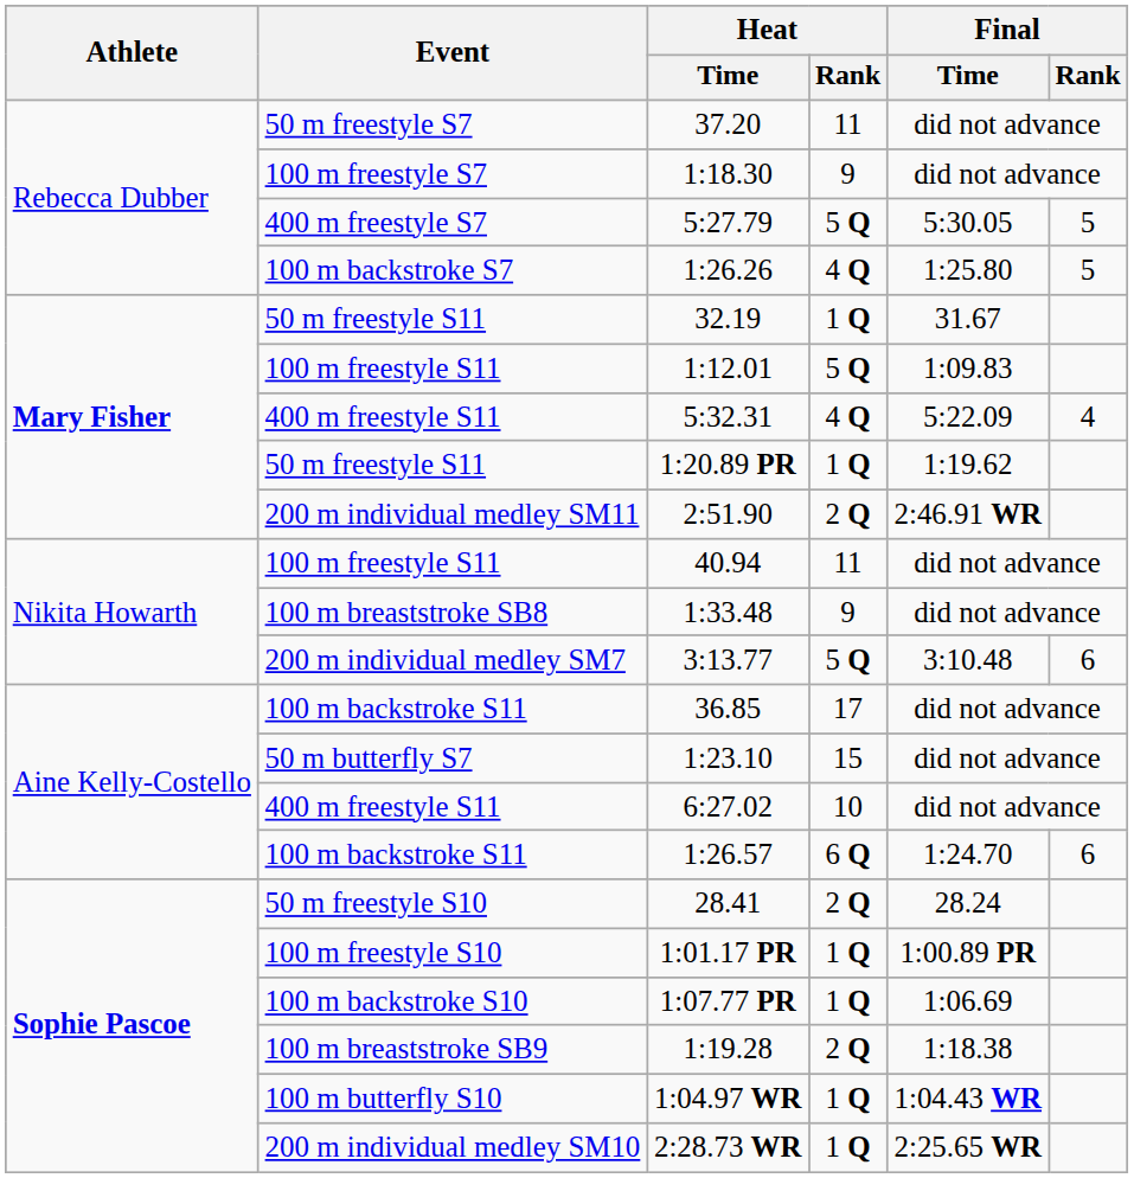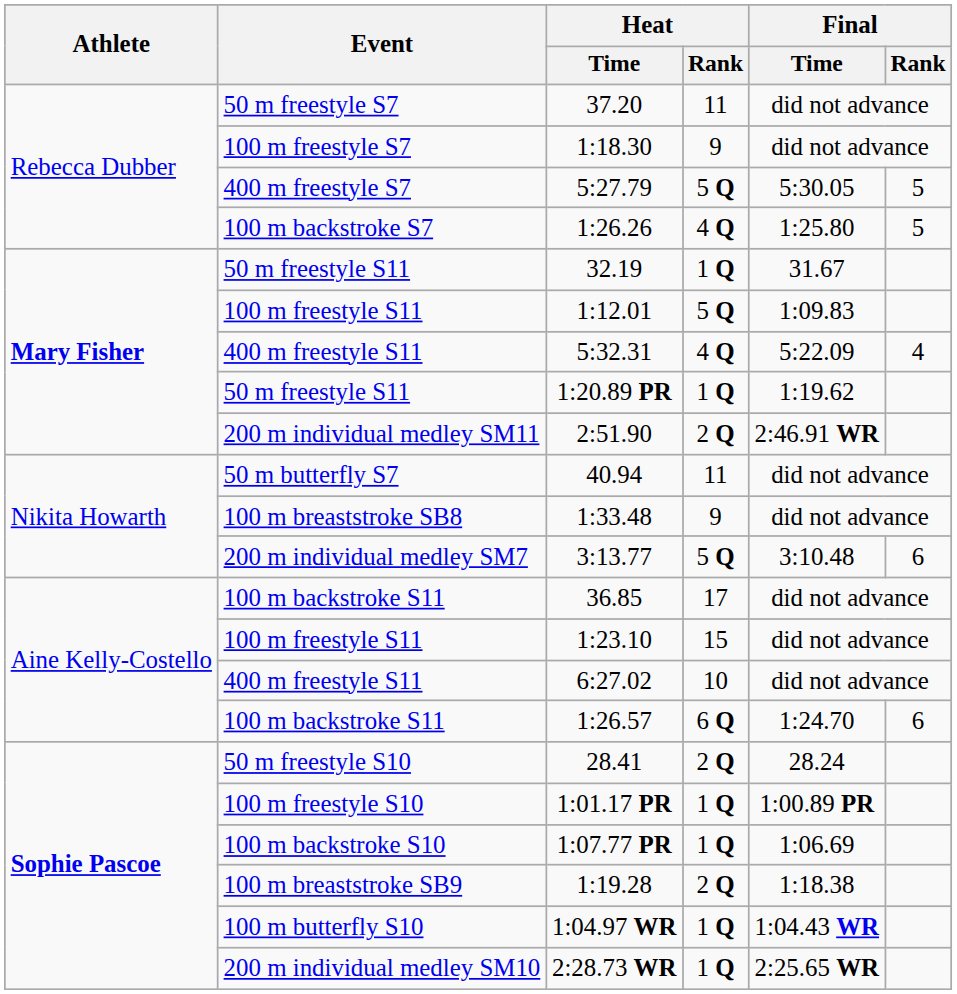 <table class=wikitable style="font-size:90%">
 <tr>
 <th rowspan="2">Athlete</th>
 <th rowspan="2">Event</th>
 <th colspan="2">Heat</th>
 <th colspan="2">Final</th>
 </tr>
 <tr style="font-size:95%">
 <th>Time</th>
 <th>Rank</th>
 <th>Time</th>
 <th>Rank</th>
 </tr>
 <tr>
 <td rowspan=4><a href='#'>Rebecca Dubber</a></td>
 <td><a href='#'>50 m freestyle S7</a></td>
 <td style="text-align:center;">37.20</td>
 <td style="text-align:center;">11</td>
 <td style="text-align:center;" colspan=2>did not advance</td>
 </tr>
 <tr>
 <td><a href='#'>100 m freestyle S7</a></td>
 <td style="text-align:center;">1:18.30</td>
 <td style="text-align:center;">9</td>
 <td style="text-align:center;" colspan=2>did not advance</td>
 </tr>
 <tr>
 <td><a href='#'>400 m freestyle S7</a></td>
 <td style="text-align:center;">5:27.79</td>
 <td style="text-align:center;">5 <strong>Q</strong></td>
 <td style="text-align:center;">5:30.05</td>
 <td style="text-align:center;">5</td>
 </tr>
 <tr>
 <td><a href='#'>100 m backstroke S7</a></td>
 <td style="text-align:center;">1:26.26</td>
 <td style="text-align:center;">4 <strong>Q</strong></td>
 <td style="text-align:center;">1:25.80</td>
 <td style="text-align:center;">5</td>
 </tr>
 <tr>
 <td rowspan=5><strong><a href='#'>Mary Fisher</a></strong></td>
 <td><a href='#'>50 m freestyle S11</a></td>
 <td style="text-align:center;">32.19</td>
 <td style="text-align:center;">1 <strong>Q</strong></td>
 <td style="text-align:center;">31.67</td>
 <td style="text-align:center;"></td>
 </tr>
 <tr>
 <td><a href='#'>100 m freestyle S11</a></td>
 <td style="text-align:center;">1:12.01</td>
 <td style="text-align:center;">5 <strong>Q</strong></td>
 <td style="text-align:center;">1:09.83</td>
 <td style="text-align:center;"></td>
 </tr>
 <tr>
 <td><a href='#'>400 m freestyle S11</a></td>
 <td style="text-align:center;">5:32.31</td>
 <td style="text-align:center;">4 <strong>Q</strong></td>
 <td style="text-align:center;">5:22.09</td>
 <td style="text-align:center;">4</td>
 </tr>
 <tr>
 <td><a href='#'>50 m freestyle S11</a></td>
 <td style="text-align:center;">1:20.89 <strong>PR</strong></td>
 <td style="text-align:center;">1 <strong>Q</strong></td>
 <td style="text-align:center;">1:19.62</td>
 <td style="text-align:center;"></td>
 </tr>
 <tr>
 <td><a href='#'>200 m individual medley SM11</a></td>
 <td style="text-align:center;">2:51.90</td>
 <td style="text-align:center;">2 <strong>Q</strong></td>
 <td style="text-align:center;">2:46.91 <strong>WR</strong></td>
 <td style="text-align:center;"></td>
 </tr>
 <tr>
 <td rowspan=3><a href='#'>Nikita Howarth</a></td>
-<td><a href='#'>100 m freestyle S11</a></td>
+<td><a href='#'>50 m butterfly S7</a></td>
 <td style="text-align:center;">40.94</td>
 <td style="text-align:center;">11</td>
 <td style="text-align:center;" colspan=2>did not advance</td>
 </tr>
 <tr>
 <td><a href='#'>100 m breaststroke SB8</a></td>
 <td style="text-align:center;">1:33.48</td>
 <td style="text-align:center;">9</td>
 <td style="text-align:center;" colspan=2>did not advance</td>
 </tr>
 <tr>
 <td><a href='#'>200 m individual medley SM7</a></td>
 <td style="text-align:center;">3:13.77</td>
 <td style="text-align:center;">5 <strong>Q</strong></td>
 <td style="text-align:center;">3:10.48</td>
 <td style="text-align:center;">6</td>
 </tr>
 <tr>
 <td rowspan=4><a href='#'>Aine Kelly-Costello</a></td>
 <td><a href='#'>100 m backstroke S11</a></td>
 <td style="text-align:center;">36.85</td>
 <td style="text-align:center;">17</td>
 <td style="text-align:center;" colspan=2>did not advance</td>
 </tr>
 <tr>
-<td><a href='#'>50 m butterfly S7</a></td>
+<td><a href='#'>100 m freestyle S11</a></td>
 <td style="text-align:center;">1:23.10</td>
 <td style="text-align:center;">15</td>
 <td style="text-align:center;" colspan=2>did not advance</td>
 </tr>
 <tr>
 <td><a href='#'>400 m freestyle S11</a></td>
 <td style="text-align:center;">6:27.02</td>
 <td style="text-align:center;">10</td>
 <td style="text-align:center;" colspan=2>did not advance</td>
 </tr>
 <tr>
 <td><a href='#'>100 m backstroke S11</a></td>
 <td style="text-align:center;">1:26.57</td>
 <td style="text-align:center;">6 <strong>Q</strong></td>
 <td style="text-align:center;">1:24.70</td>
 <td style="text-align:center;">6</td>
 </tr>
 <tr>
 <td rowspan=6><strong><a href='#'>Sophie Pascoe</a></strong></td>
 <td><a href='#'>50 m freestyle S10</a></td>
 <td style="text-align:center;">28.41</td>
 <td style="text-align:center;">2 <strong>Q</strong></td>
 <td style="text-align:center;">28.24</td>
 <td style="text-align:center;"></td>
 </tr>
 <tr>
 <td><a href='#'>100 m freestyle S10</a></td>
 <td style="text-align:center;">1:01.17 <strong>PR</strong></td>
 <td style="text-align:center;">1 <strong>Q</strong></td>
 <td style="text-align:center;">1:00.89 <strong>PR</strong></td>
 <td style="text-align:center;"></td>
 </tr>
 <tr>
 <td><a href='#'>100 m backstroke S10</a></td>
 <td style="text-align:center;">1:07.77 <strong>PR</strong></td>
 <td style="text-align:center;">1 <strong>Q</strong></td>
 <td style="text-align:center;">1:06.69</td>
 <td style="text-align:center;"></td>
 </tr>
 <tr>
 <td><a href='#'>100 m breaststroke SB9</a></td>
 <td style="text-align:center;">1:19.28</td>
 <td style="text-align:center;">2 <strong>Q</strong></td>
 <td style="text-align:center;">1:18.38</td>
 <td style="text-align:center;"></td>
 </tr>
 <tr>
 <td><a href='#'>100 m butterfly S10</a></td>
 <td style="text-align:center;">1:04.97 <strong>WR</strong></td>
 <td style="text-align:center;">1 <strong>Q</strong></td>
 <td style="text-align:center;">1:04.43 <strong><a href='#'>WR</a></strong></td>
 <td style="text-align:center;"></td>
 </tr>
 <tr>
 <td><a href='#'>200 m individual medley SM10</a></td>
 <td style="text-align:center;">2:28.73 <strong>WR</strong></td>
 <td style="text-align:center;">1 <strong>Q</strong></td>
 <td style="text-align:center;">2:25.65 <strong>WR</strong></td>
 <td style="text-align:center;"></td>
 </tr>
 </table>
